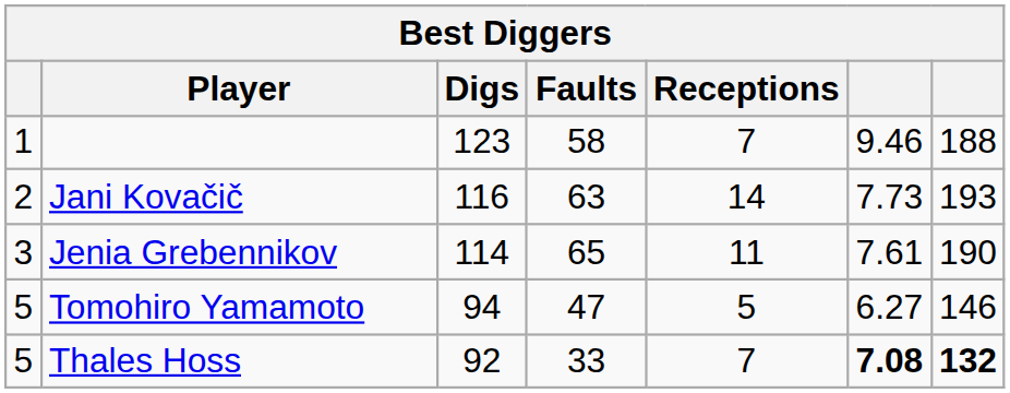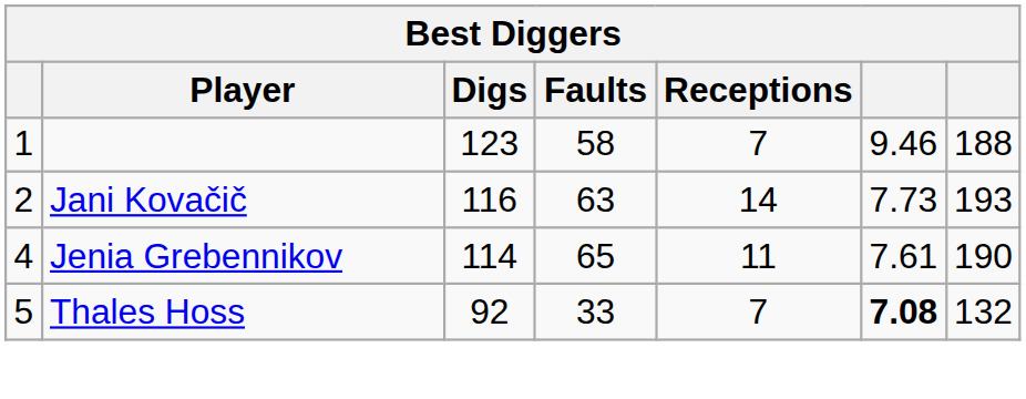 <table class="wikitable sortable" style=font-size:90%>
 <tr>
 <th colspan=7>Best Diggers</th>
 </tr>
 <tr>
 <th></th>
 <th width=158>Player</th>
 <th width=20>Digs</th>
 <th width=20>Faults</th>
 <th width=20>Receptions</th>
 <th width=20></th>
 <th width=20></th>
 </tr>
 <tr>
 <td>1</td>
 <td></td>
 <td align=center>123</td>
 <td align=center>58</td>
 <td align=center>7</td>
 <td align=center>9.46</td>
 <td align=center>188</td>
 </tr>
 <tr>
 <td>2</td>
 <td> <a href='#'>Jani Kovačič</a></td>
 <td align=center>116</td>
 <td align=center>63</td>
 <td align=center>14</td>
 <td align=center>7.73</td>
 <td align=center>193</td>
 </tr>
 <tr>
-<td>3</td>
+<td>4</td>
 <td> <a href='#'>Jenia Grebennikov</a></td>
 <td align=center>114</td>
 <td align=center>65</td>
 <td align=center>11</td>
 <td align=center>7.61</td>
 <td align=center>190</td>
 </tr>
 <tr>
 <td>5</td>
-<td> <a href='#'>Tomohiro Yamamoto</a></td>
-<td align=center>94</td>
-<td align=center>47</td>
-<td align=center>5</td>
-<td align=center>6.27</td>
-<td align=center>146</td>
-</tr>
-<tr>
-<td>5</td>
 <td> <a href='#'>Thales Hoss</a></td>
 <td align=center>92</td>
 <td align=center>33</td>
 <td align=center>7</td>
 <td align=center><strong>7.08</strong></td>
-<td align=center><strong>132</strong></td>
+<td align=center>132</td>
 </tr>
 </table>
